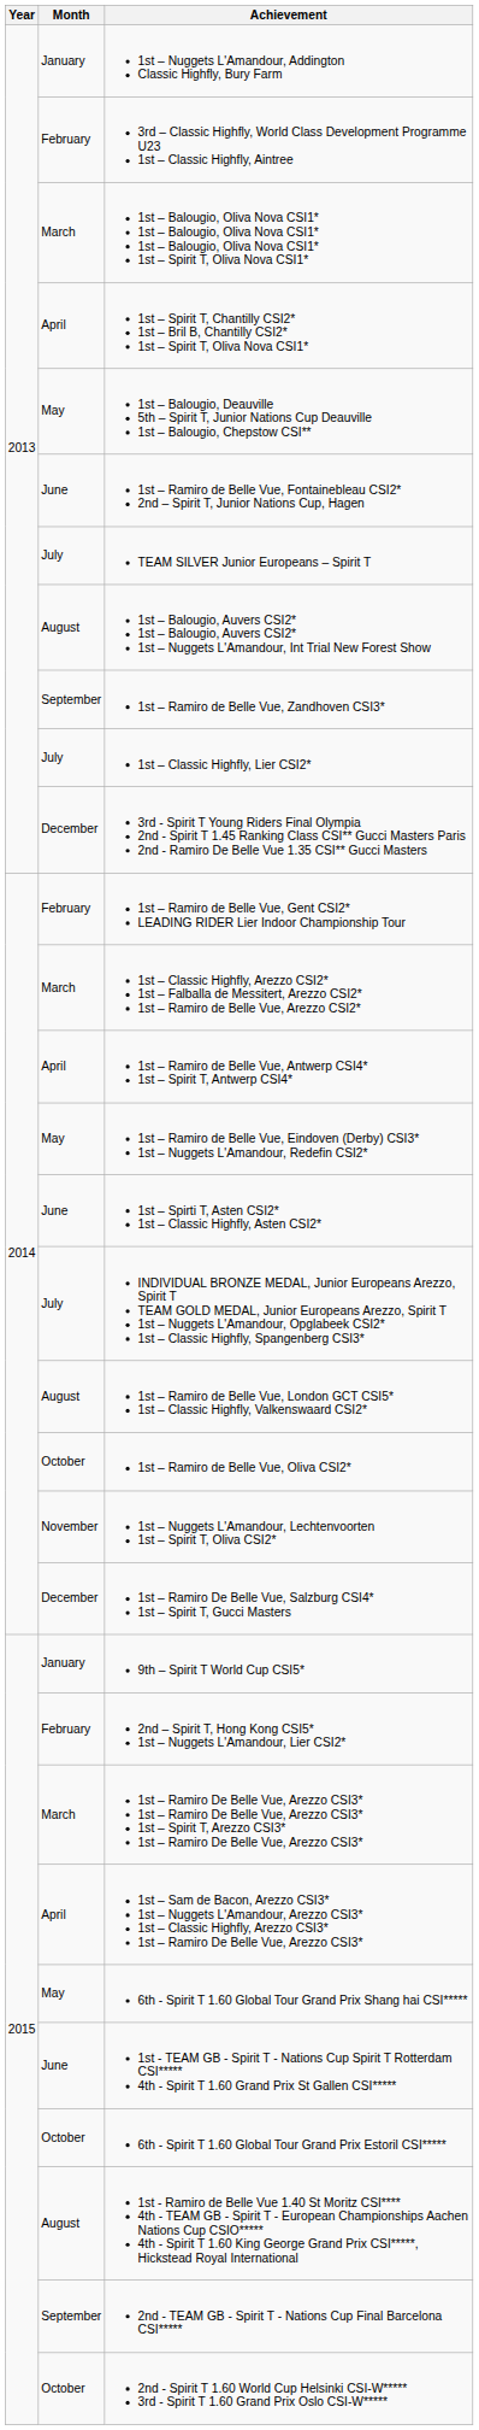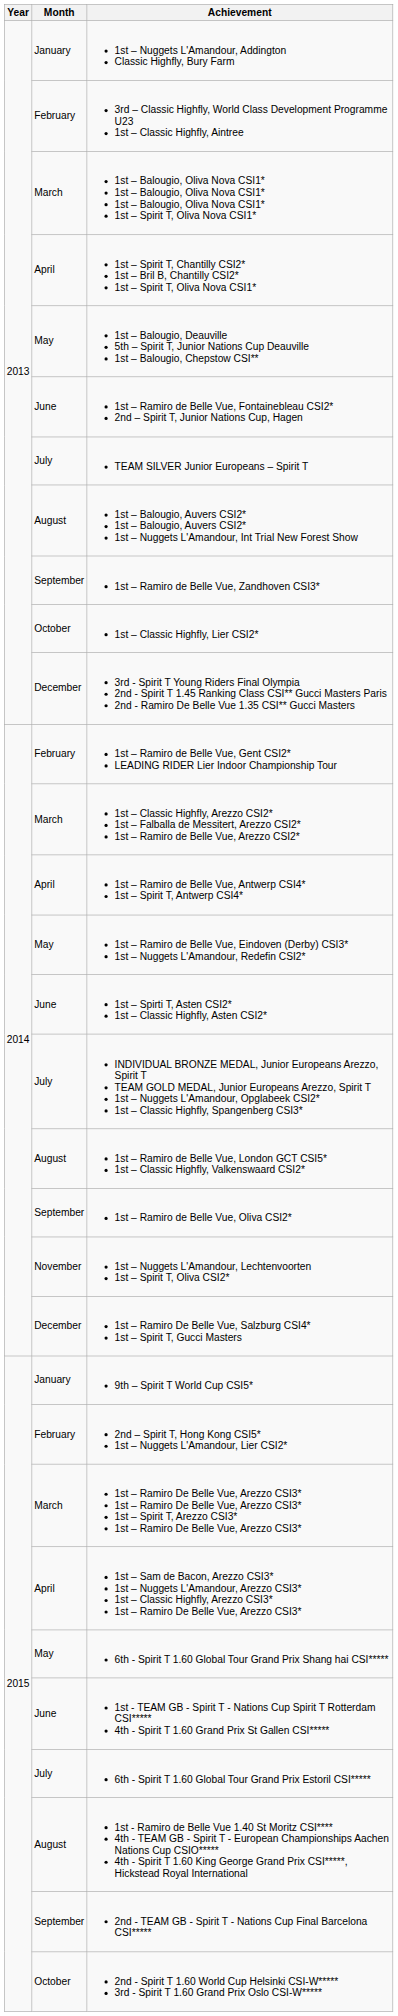 <table class="wikitable">
 <tr>
 <th>Year</th>
 <th>Month</th>
 <th>Achievement</th>
 </tr>
 <tr>
 <td rowspan="11">2013</td>
 <td>January</td>
 <td><br><ul><li>1st – Nuggets L'Amandour, Addington</li><li>Classic Highfly, Bury Farm</li></ul></td>
 </tr>
 <tr>
 <td>February</td>
 <td><br><ul><li>3rd – Classic Highfly, World Class Development Programme U23</li><li>1st – Classic Highfly, Aintree</li></ul></td>
 </tr>
 <tr>
 <td>March</td>
 <td><br><ul><li>1st – Balougio, Oliva Nova CSI1*</li><li>1st – Balougio, Oliva Nova CSI1*</li><li>1st – Balougio, Oliva Nova CSI1*</li><li>1st – Spirit T, Oliva Nova CSI1*</li></ul></td>
 </tr>
 <tr>
 <td>April</td>
 <td><br><ul><li>1st – Spirit T, Chantilly CSI2*</li><li>1st – Bril B, Chantilly CSI2*</li><li>1st – Spirit T, Oliva Nova CSI1*</li></ul></td>
 </tr>
 <tr>
 <td>May</td>
 <td><br><ul><li>1st – Balougio, Deauville</li><li>5th – Spirit T, Junior Nations Cup Deauville</li><li>1st – Balougio, Chepstow CSI**</li></ul></td>
 </tr>
 <tr>
 <td>June</td>
 <td><br><ul><li>1st – Ramiro de Belle Vue, Fontainebleau CSI2*</li><li>2nd – Spirit T, Junior Nations Cup, Hagen</li></ul></td>
 </tr>
 <tr>
 <td>July</td>
 <td><br><ul><li>TEAM SILVER Junior Europeans – Spirit T</li></ul></td>
 </tr>
 <tr>
 <td>August</td>
 <td><br><ul><li>1st – Balougio, Auvers CSI2*</li><li>1st – Balougio, Auvers CSI2*</li><li>1st – Nuggets L'Amandour, Int Trial New Forest Show</li></ul></td>
 </tr>
 <tr>
 <td>September</td>
 <td><br><ul><li>1st – Ramiro de Belle Vue, Zandhoven CSI3*</li></ul></td>
 </tr>
 <tr>
-<td>July</td>
+<td>October</td>
 <td><br><ul><li>1st – Classic Highfly, Lier CSI2*</li></ul></td>
 </tr>
 <tr>
 <td>December</td>
 <td><br><ul><li>3rd - Spirit T Young Riders Final Olympia</li><li>2nd -  Spirit T 1.45 Ranking Class CSI** Gucci Masters Paris</li><li>2nd - Ramiro De Belle Vue 1.35 CSI** Gucci Masters</li></ul></td>
 </tr>
 <tr>
 <td rowspan="10">2014</td>
 <td>February</td>
 <td><br><ul><li>1st – Ramiro de Belle Vue, Gent CSI2*</li><li>LEADING RIDER Lier Indoor Championship Tour</li></ul></td>
 </tr>
 <tr>
 <td>March</td>
 <td><br><ul><li>1st – Classic Highfly, Arezzo CSI2*</li><li>1st – Falballa de Messitert, Arezzo CSI2*</li><li>1st – Ramiro de Belle Vue, Arezzo CSI2*</li></ul></td>
 </tr>
 <tr>
 <td>April</td>
 <td><br><ul><li>1st – Ramiro de Belle Vue, Antwerp CSI4*</li><li>1st – Spirit T, Antwerp CSI4*</li></ul></td>
 </tr>
 <tr>
 <td>May</td>
 <td><br><ul><li>1st – Ramiro de Belle Vue, Eindoven (Derby) CSI3*</li><li>1st – Nuggets L'Amandour, Redefin CSI2*</li></ul></td>
 </tr>
 <tr>
 <td>June</td>
 <td><br><ul><li>1st – Spirti T, Asten CSI2*</li><li>1st – Classic Highfly, Asten CSI2*</li></ul></td>
 </tr>
 <tr>
 <td>July</td>
 <td><br><ul><li>INDIVIDUAL BRONZE MEDAL, Junior Europeans Arezzo, Spirit T</li><li>TEAM GOLD MEDAL, Junior Europeans Arezzo, Spirit T</li><li>1st – Nuggets L'Amandour, Opglabeek CSI2*</li><li>1st – Classic Highfly, Spangenberg CSI3*</li></ul></td>
 </tr>
 <tr>
 <td>August</td>
 <td><br><ul><li>1st – Ramiro de Belle Vue, London GCT CSI5*</li><li>1st – Classic Highfly, Valkenswaard CSI2*</li></ul></td>
 </tr>
 <tr>
-<td>October</td>
+<td>September</td>
 <td><br><ul><li>1st – Ramiro de Belle Vue, Oliva CSI2*</li></ul></td>
 </tr>
 <tr>
 <td>November</td>
 <td><br><ul><li>1st – Nuggets L'Amandour, Lechtenvoorten</li><li>1st – Spirit T, Oliva CSI2*</li></ul></td>
 </tr>
 <tr>
 <td>December</td>
 <td><br><ul><li>1st – Ramiro De Belle Vue, Salzburg CSI4*</li><li>1st – Spirit T, Gucci Masters</li></ul></td>
 </tr>
 <tr>
 <td rowspan="10">2015</td>
 <td>January</td>
 <td><br><ul><li>9th – Spirit T World Cup CSI5*</li></ul></td>
 </tr>
 <tr>
 <td>February</td>
 <td><br><ul><li>2nd – Spirit T, Hong Kong CSI5*</li><li>1st – Nuggets L'Amandour, Lier CSI2*</li></ul></td>
 </tr>
 <tr>
 <td>March</td>
 <td><br><ul><li>1st – Ramiro De Belle Vue, Arezzo CSI3*</li><li>1st – Ramiro De Belle Vue, Arezzo CSI3*</li><li>1st – Spirit T, Arezzo CSI3*</li><li>1st – Ramiro De Belle Vue, Arezzo CSI3*</li></ul></td>
 </tr>
 <tr>
 <td>April</td>
 <td><br><ul><li>1st – Sam de Bacon, Arezzo CSI3*</li><li>1st – Nuggets L'Amandour, Arezzo CSI3*</li><li>1st – Classic Highfly, Arezzo CSI3*</li><li>1st – Ramiro De Belle Vue, Arezzo CSI3*</li></ul></td>
 </tr>
 <tr>
 <td>May</td>
 <td><br><ul><li>6th - Spirit T 1.60 Global Tour Grand Prix Shang hai CSI*****</li></ul></td>
 </tr>
 <tr>
 <td>June</td>
 <td><br><ul><li>1st - TEAM GB - Spirit T - Nations Cup Spirit T Rotterdam CSI*****</li><li>4th - Spirit T 1.60 Grand Prix St Gallen CSI*****</li></ul></td>
 </tr>
 <tr>
-<td>October</td>
+<td>July</td>
 <td><br><ul><li>6th -  Spirit T 1.60 Global Tour Grand Prix Estoril CSI*****</li></ul></td>
 </tr>
 <tr>
 <td>August</td>
 <td><br><ul><li>1st -  Ramiro de Belle Vue 1.40 St Moritz CSI****</li><li>4th  - TEAM GB - Spirit T - European Championships Aachen Nations Cup CSIO*****</li><li>4th - Spirit T 1.60 King George Grand Prix CSI*****, Hickstead Royal International</li></ul></td>
 </tr>
 <tr>
 <td>September</td>
 <td><br><ul><li>2nd - TEAM GB - Spirit T - Nations Cup Final Barcelona CSI*****</li></ul></td>
 </tr>
 <tr>
 <td>October</td>
 <td><br><ul><li>2nd - Spirit T 1.60 World Cup Helsinki CSI-W*****</li><li>3rd -  Spirit T 1.60 Grand Prix Oslo CSI-W*****</li></ul></td>
 </tr>
 </table>
